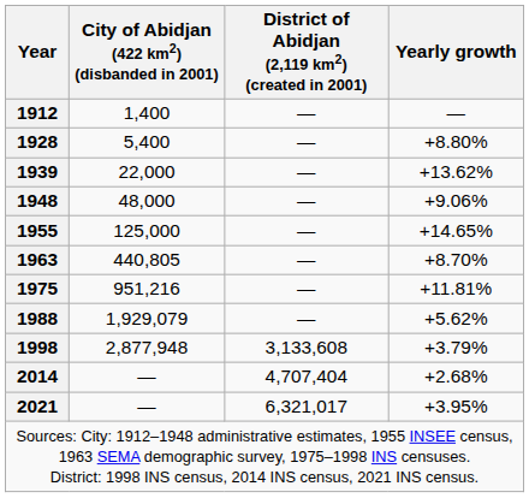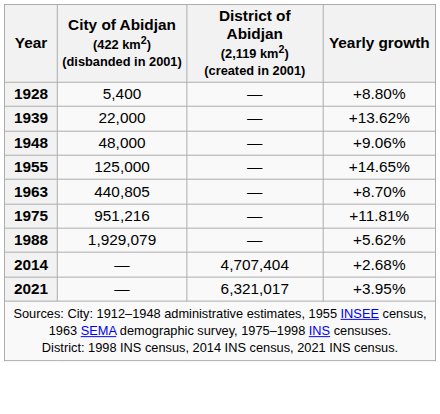 <table class=wikitable style="text-align: center; width: 450px;">
 <tr>
 <th>Year</th>
 <th>City of Abidjan<br><small>(422 km<sup>2</sup>)</small><br><small>(disbanded in 2001)</small></th>
 <th>District of Abidjan<br><small>(2,119 km<sup>2</sup>)</small><br><small>(created in 2001)</small></th>
 <th>Yearly growth</th>
-</tr>
-<tr>
-<th>1912</th>
-<td>1,400</td>
-<td>—</td>
-<td>—</td>
 </tr>
 <tr>
 <th>1928</th>
 <td>5,400</td>
 <td>—</td>
 <td>+8.80%</td>
 </tr>
 <tr>
 <th>1939</th>
 <td>22,000</td>
 <td>—</td>
 <td>+13.62%</td>
 </tr>
 <tr>
 <th>1948</th>
 <td>48,000</td>
 <td>—</td>
 <td>+9.06%</td>
 </tr>
 <tr>
 <th>1955</th>
 <td>125,000</td>
 <td>—</td>
 <td>+14.65%</td>
 </tr>
 <tr>
 <th>1963</th>
 <td>440,805</td>
 <td>—</td>
 <td>+8.70%</td>
 </tr>
 <tr>
 <th>1975</th>
 <td>951,216</td>
 <td>—</td>
 <td>+11.81%</td>
 </tr>
 <tr>
 <th>1988</th>
 <td>1,929,079</td>
 <td>—</td>
 <td>+5.62%</td>
 </tr>
 <tr>
-<th>1998</th>
-<td>2,877,948</td>
-<td>3,133,608</td>
-<td>+3.79%</td>
-</tr>
-<tr>
 <th>2014</th>
 <td>—</td>
 <td>4,707,404</td>
 <td>+2.68%</td>
 </tr>
 <tr>
 <th>2021</th>
 <td>—</td>
 <td>6,321,017</td>
 <td>+3.95%</td>
 </tr>
 <tr>
 <td Colspan=4><small>Sources: City: 1912–1948 administrative estimates, 1955 <a href='#'>INSEE</a> census, 1963 <a href='#'>SEMA</a> demographic survey, 1975–1998 <a href='#'>INS</a> censuses.</small><br><small>District: 1998 INS census, 2014 INS census, 2021 INS census.</small></td>
 </tr>
 </table>
